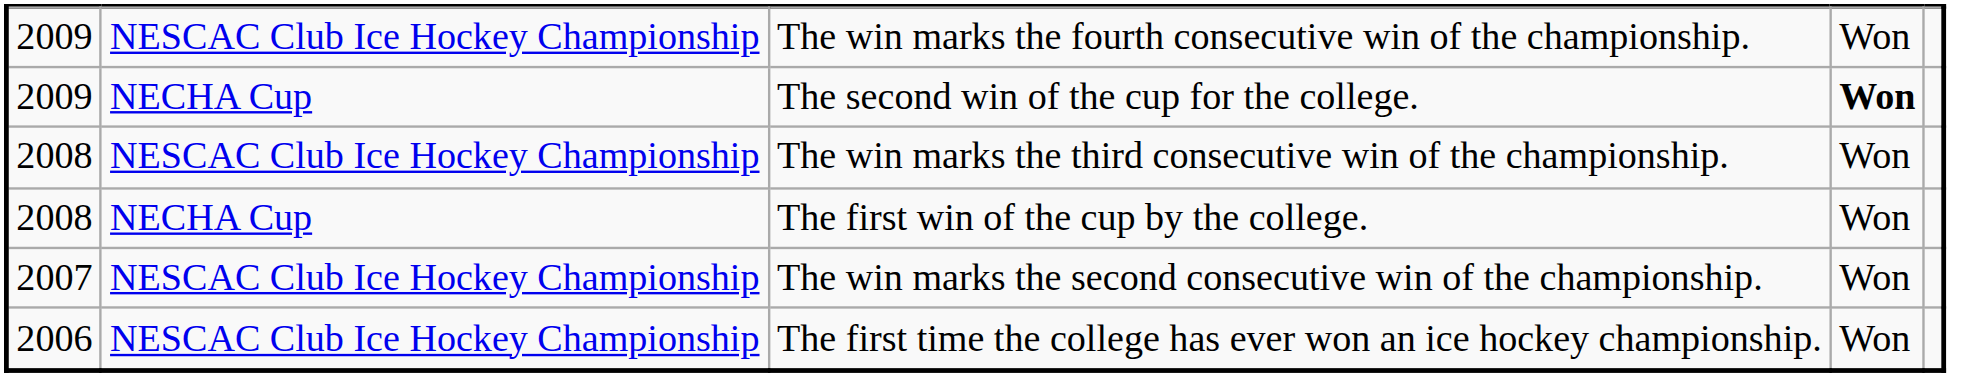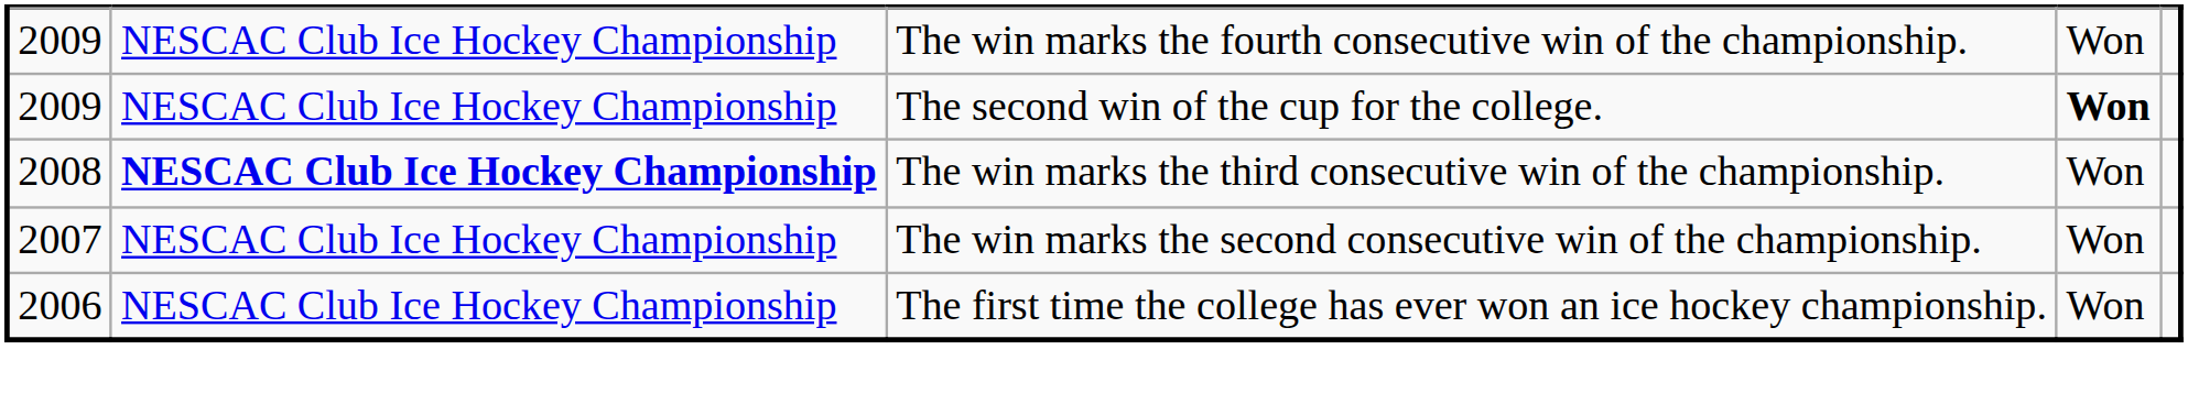 <table class="wikitable sortable" style="margin:0.5em 1em 0.5em 0; border:2px #000000 solid; border-collapse:collapse;" style="text-align:center">
 <tr>
 </tr>
 <tr>
 <td>2009</td>
 <td><a href='#'>NESCAC Club Ice Hockey Championship</a></td>
 <td>The win marks the fourth consecutive win of the championship.</td>
 <td>Won</td>
 <td></td>
 </tr>
 <tr>
 <td>2009</td>
-<td><a href='#'>NECHA Cup</a></td>
+<td><a href='#'>NESCAC Club Ice Hockey Championship</a></td>
 <td>The second win of the cup for the college.</td>
 <td><strong>Won</strong></td>
 <td></td>
 </tr>
 <tr>
 <td>2008</td>
-<td><a href='#'>NESCAC Club Ice Hockey Championship</a></td>
+<td><strong><a href='#'>NESCAC Club Ice Hockey Championship</a></strong></td>
 <td>The win marks the third consecutive win of the championship.</td>
-<td>Won</td>
-<td></td>
-</tr>
-<tr>
-<td>2008</td>
-<td><a href='#'>NECHA Cup</a></td>
-<td>The first win of the cup by the college.</td>
 <td>Won</td>
 <td></td>
 </tr>
 <tr>
 <td>2007</td>
 <td><a href='#'>NESCAC Club Ice Hockey Championship</a></td>
 <td>The win marks the second consecutive win of the championship.</td>
 <td>Won</td>
 <td></td>
 </tr>
 <tr>
 <td>2006</td>
 <td><a href='#'>NESCAC Club Ice Hockey Championship</a></td>
 <td>The first time the college has ever won an ice hockey championship.</td>
 <td>Won</td>
 <td></td>
 </tr>
 </table>
